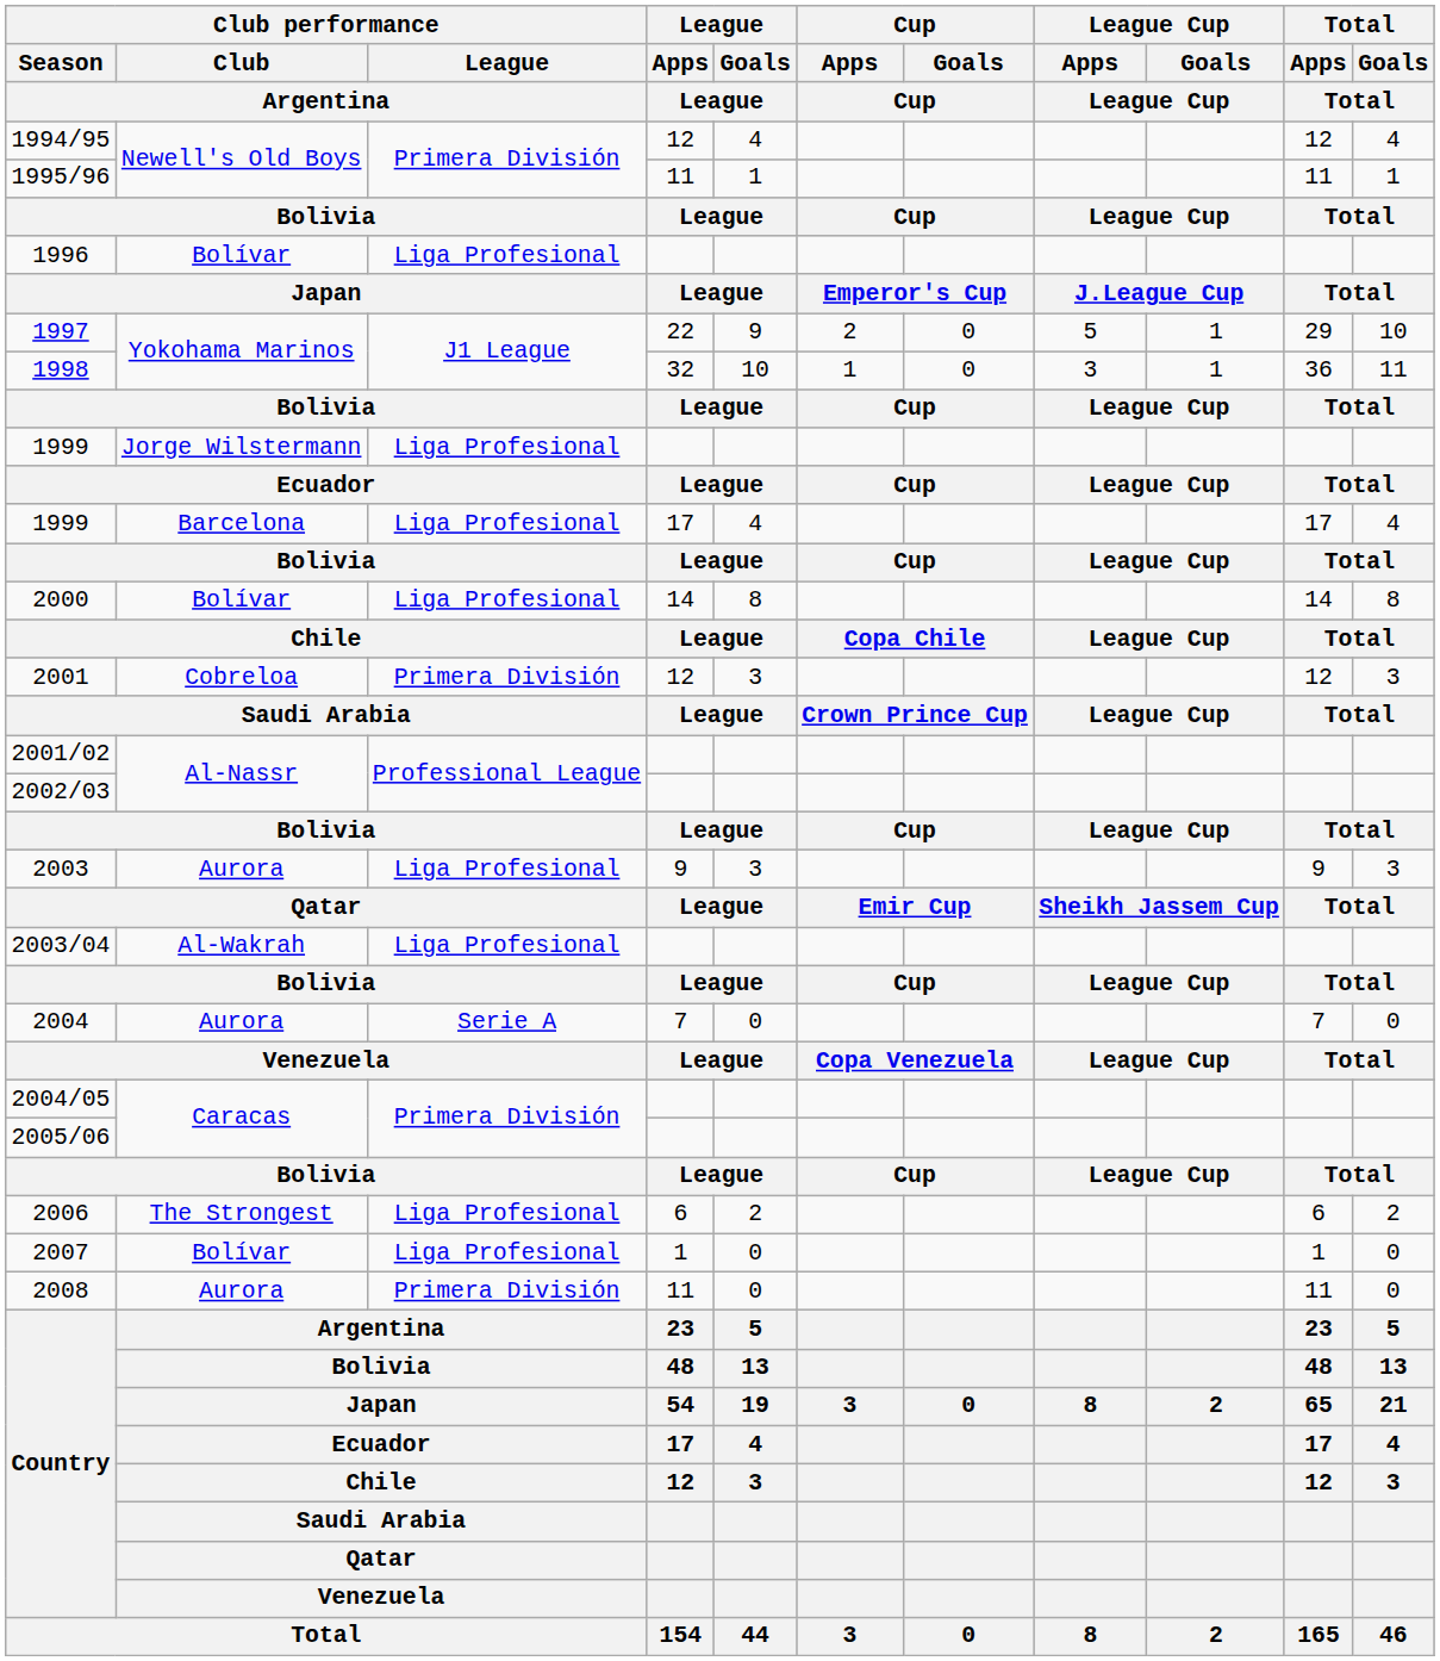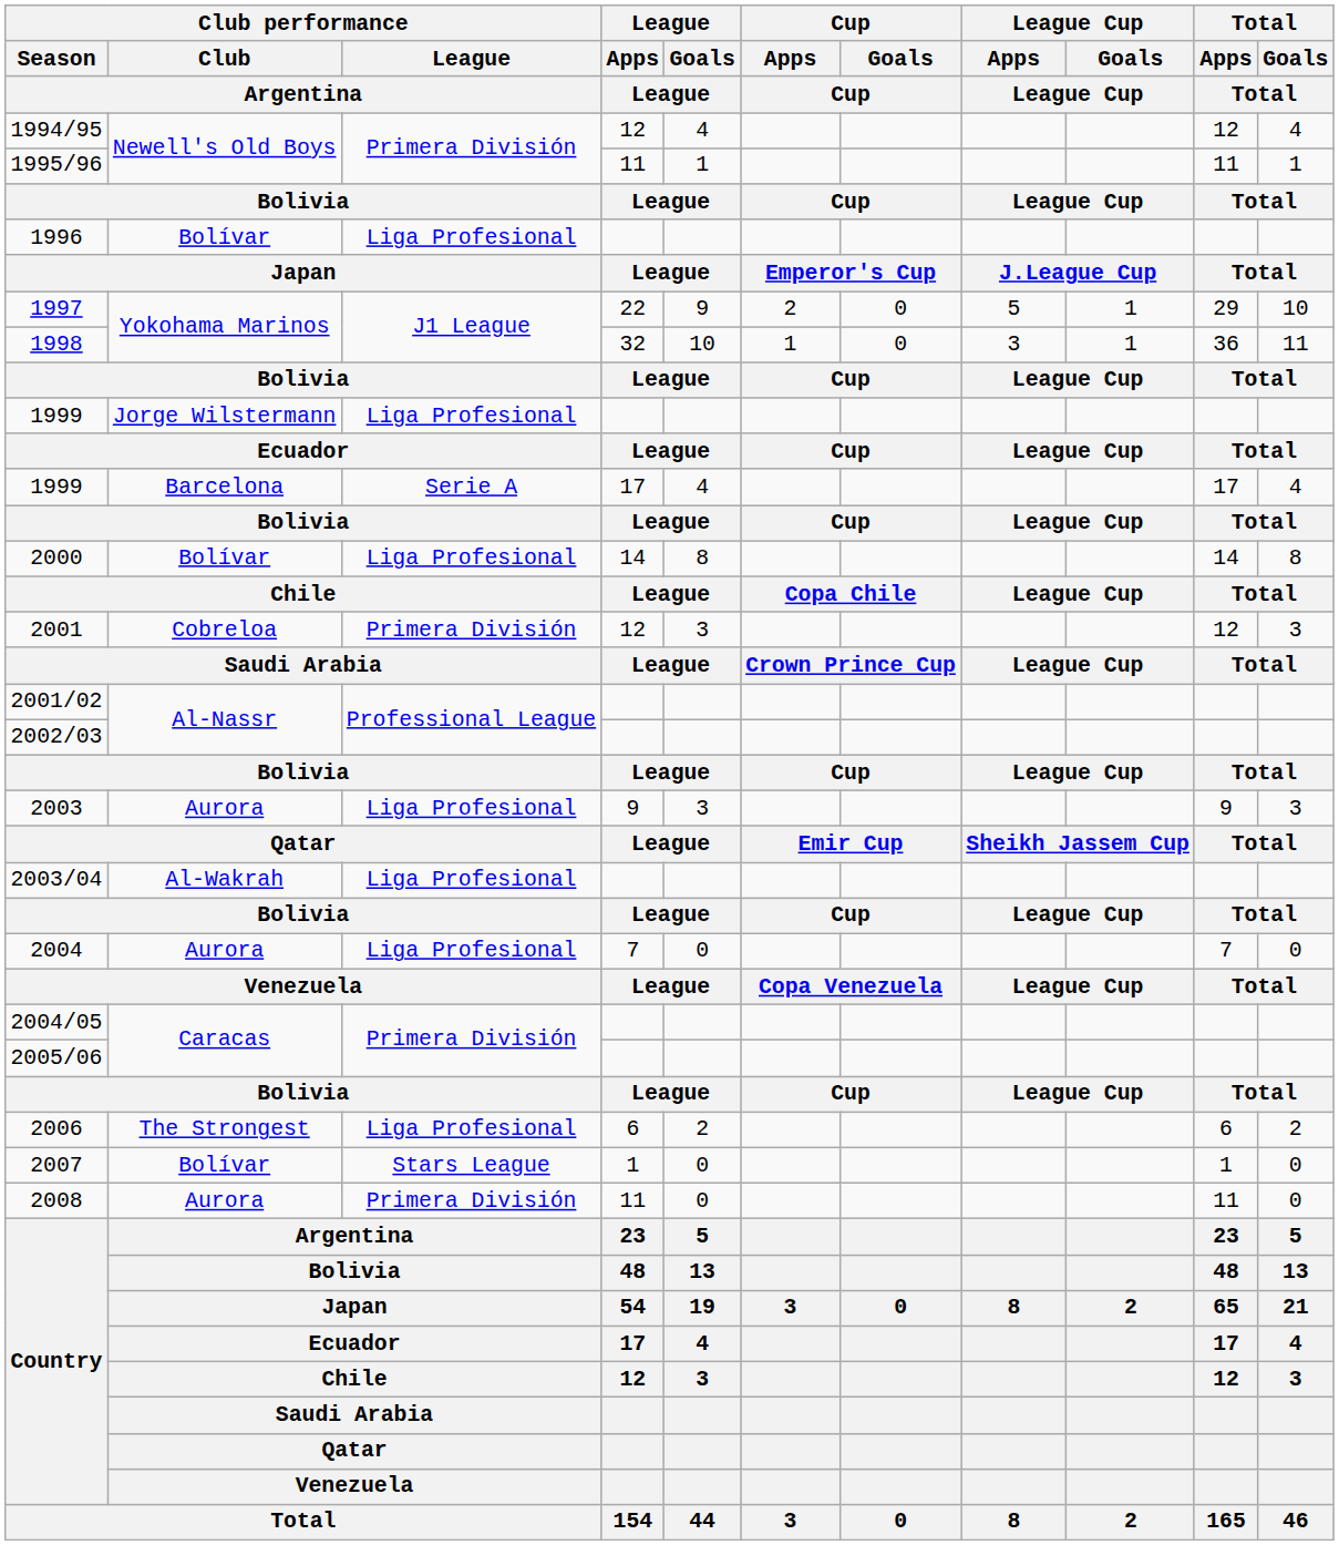 <table class="wikitable" style="text-align:center;">
 <tr>
 <th colspan=3>Club performance</th>
 <th colspan=2>League</th>
 <th colspan=2>Cup</th>
 <th colspan=2>League Cup</th>
 <th colspan=2>Total</th>
 </tr>
 <tr>
 <th>Season</th>
 <th>Club</th>
 <th>League</th>
 <th>Apps</th>
 <th>Goals</th>
 <th>Apps</th>
 <th>Goals</th>
 <th>Apps</th>
 <th>Goals</th>
 <th>Apps</th>
 <th>Goals</th>
 </tr>
 <tr>
 <th colspan=3>Argentina</th>
 <th colspan=2>League</th>
 <th colspan=2>Cup</th>
 <th colspan=2>League Cup</th>
 <th colspan=2>Total</th>
 </tr>
 <tr>
 <td>1994/95</td>
 <td rowspan="2"><a href='#'>Newell's Old Boys</a></td>
 <td rowspan="2"><a href='#'>Primera División</a></td>
 <td>12</td>
 <td>4</td>
 <td></td>
 <td></td>
 <td></td>
 <td></td>
 <td>12</td>
 <td>4</td>
 </tr>
 <tr>
 <td>1995/96</td>
 <td>11</td>
 <td>1</td>
 <td></td>
 <td></td>
 <td></td>
 <td></td>
 <td>11</td>
 <td>1</td>
 </tr>
 <tr>
 <th colspan=3>Bolivia</th>
 <th colspan=2>League</th>
 <th colspan=2>Cup</th>
 <th colspan=2>League Cup</th>
 <th colspan=2>Total</th>
 </tr>
 <tr>
 <td>1996</td>
 <td><a href='#'>Bolívar</a></td>
 <td><a href='#'>Liga Profesional</a></td>
 <td></td>
 <td></td>
 <td></td>
 <td></td>
 <td></td>
 <td></td>
 <td></td>
 <td></td>
 </tr>
 <tr>
 <th colspan=3>Japan</th>
 <th colspan=2>League</th>
 <th colspan=2><a href='#'>Emperor's Cup</a></th>
 <th colspan=2><a href='#'>J.League Cup</a></th>
 <th colspan=2>Total</th>
 </tr>
 <tr>
 <td><a href='#'>1997</a></td>
 <td rowspan="2"><a href='#'>Yokohama Marinos</a></td>
 <td rowspan="2"><a href='#'>J1 League</a></td>
 <td>22</td>
 <td>9</td>
 <td>2</td>
 <td>0</td>
 <td>5</td>
 <td>1</td>
 <td>29</td>
 <td>10</td>
 </tr>
 <tr>
 <td><a href='#'>1998</a></td>
 <td>32</td>
 <td>10</td>
 <td>1</td>
 <td>0</td>
 <td>3</td>
 <td>1</td>
 <td>36</td>
 <td>11</td>
 </tr>
 <tr>
 <th colspan=3>Bolivia</th>
 <th colspan=2>League</th>
 <th colspan=2>Cup</th>
 <th colspan=2>League Cup</th>
 <th colspan=2>Total</th>
 </tr>
 <tr>
 <td>1999</td>
 <td><a href='#'>Jorge Wilstermann</a></td>
 <td><a href='#'>Liga Profesional</a></td>
 <td></td>
 <td></td>
 <td></td>
 <td></td>
 <td></td>
 <td></td>
 <td></td>
 <td></td>
 </tr>
 <tr>
 <th colspan=3>Ecuador</th>
 <th colspan=2>League</th>
 <th colspan=2>Cup</th>
 <th colspan=2>League Cup</th>
 <th colspan=2>Total</th>
 </tr>
 <tr>
 <td>1999</td>
 <td><a href='#'>Barcelona</a></td>
-<td><a href='#'>Liga Profesional</a></td>
+<td><a href='#'>Serie A</a></td>
 <td>17</td>
 <td>4</td>
 <td></td>
 <td></td>
 <td></td>
 <td></td>
 <td>17</td>
 <td>4</td>
 </tr>
 <tr>
 <th colspan=3>Bolivia</th>
 <th colspan=2>League</th>
 <th colspan=2>Cup</th>
 <th colspan=2>League Cup</th>
 <th colspan=2>Total</th>
 </tr>
 <tr>
 <td>2000</td>
 <td><a href='#'>Bolívar</a></td>
 <td><a href='#'>Liga Profesional</a></td>
 <td>14</td>
 <td>8</td>
 <td></td>
 <td></td>
 <td></td>
 <td></td>
 <td>14</td>
 <td>8</td>
 </tr>
 <tr>
 <th colspan=3>Chile</th>
 <th colspan=2>League</th>
 <th colspan=2><a href='#'>Copa Chile</a></th>
 <th colspan=2>League Cup</th>
 <th colspan=2>Total</th>
 </tr>
 <tr>
 <td>2001</td>
 <td><a href='#'>Cobreloa</a></td>
 <td><a href='#'>Primera División</a></td>
 <td>12</td>
 <td>3</td>
 <td></td>
 <td></td>
 <td></td>
 <td></td>
 <td>12</td>
 <td>3</td>
 </tr>
 <tr>
 <th colspan=3>Saudi Arabia</th>
 <th colspan=2>League</th>
 <th colspan=2><a href='#'>Crown Prince Cup</a></th>
 <th colspan=2>League Cup</th>
 <th colspan=2>Total</th>
 </tr>
 <tr>
 <td>2001/02</td>
 <td rowspan="2"><a href='#'>Al-Nassr</a></td>
 <td rowspan="2"><a href='#'>Professional League</a></td>
 <td></td>
 <td></td>
 <td></td>
 <td></td>
 <td></td>
 <td></td>
 <td></td>
 <td></td>
 </tr>
 <tr>
 <td>2002/03</td>
 <td></td>
 <td></td>
 <td></td>
 <td></td>
 <td></td>
 <td></td>
 <td></td>
 <td></td>
 </tr>
 <tr>
 <th colspan=3>Bolivia</th>
 <th colspan=2>League</th>
 <th colspan=2>Cup</th>
 <th colspan=2>League Cup</th>
 <th colspan=2>Total</th>
 </tr>
 <tr>
 <td>2003</td>
 <td><a href='#'>Aurora</a></td>
 <td><a href='#'>Liga Profesional</a></td>
 <td>9</td>
 <td>3</td>
 <td></td>
 <td></td>
 <td></td>
 <td></td>
 <td>9</td>
 <td>3</td>
 </tr>
 <tr>
 <th colspan=3>Qatar</th>
 <th colspan=2>League</th>
 <th colspan=2><a href='#'>Emir Cup</a></th>
 <th colspan=2><a href='#'>Sheikh Jassem Cup</a></th>
 <th colspan=2>Total</th>
 </tr>
 <tr>
 <td>2003/04</td>
 <td><a href='#'>Al-Wakrah</a></td>
 <td><a href='#'>Liga Profesional</a></td>
 <td></td>
 <td></td>
 <td></td>
 <td></td>
 <td></td>
 <td></td>
 <td></td>
 <td></td>
 </tr>
 <tr>
 <th colspan=3>Bolivia</th>
 <th colspan=2>League</th>
 <th colspan=2>Cup</th>
 <th colspan=2>League Cup</th>
 <th colspan=2>Total</th>
 </tr>
 <tr>
 <td>2004</td>
 <td><a href='#'>Aurora</a></td>
-<td><a href='#'>Serie A</a></td>
+<td><a href='#'>Liga Profesional</a></td>
 <td>7</td>
 <td>0</td>
 <td></td>
 <td></td>
 <td></td>
 <td></td>
 <td>7</td>
 <td>0</td>
 </tr>
 <tr>
 <th colspan=3>Venezuela</th>
 <th colspan=2>League</th>
 <th colspan=2><a href='#'>Copa Venezuela</a></th>
 <th colspan=2>League Cup</th>
 <th colspan=2>Total</th>
 </tr>
 <tr>
 <td>2004/05</td>
 <td rowspan="2"><a href='#'>Caracas</a></td>
 <td rowspan="2"><a href='#'>Primera División</a></td>
 <td></td>
 <td></td>
 <td></td>
 <td></td>
 <td></td>
 <td></td>
 <td></td>
 <td></td>
 </tr>
 <tr>
 <td>2005/06</td>
 <td></td>
 <td></td>
 <td></td>
 <td></td>
 <td></td>
 <td></td>
 <td></td>
 <td></td>
 </tr>
 <tr>
 <th colspan=3>Bolivia</th>
 <th colspan=2>League</th>
 <th colspan=2>Cup</th>
 <th colspan=2>League Cup</th>
 <th colspan=2>Total</th>
 </tr>
 <tr>
 <td>2006</td>
 <td><a href='#'>The Strongest</a></td>
 <td><a href='#'>Liga Profesional</a></td>
 <td>6</td>
 <td>2</td>
 <td></td>
 <td></td>
 <td></td>
 <td></td>
 <td>6</td>
 <td>2</td>
 </tr>
 <tr>
 <td>2007</td>
 <td><a href='#'>Bolívar</a></td>
-<td><a href='#'>Liga Profesional</a></td>
+<td><a href='#'>Stars League</a></td>
 <td>1</td>
 <td>0</td>
 <td></td>
 <td></td>
 <td></td>
 <td></td>
 <td>1</td>
 <td>0</td>
 </tr>
 <tr>
 <td>2008</td>
 <td><a href='#'>Aurora</a></td>
 <td><a href='#'>Primera División</a></td>
 <td>11</td>
 <td>0</td>
 <td></td>
 <td></td>
 <td></td>
 <td></td>
 <td>11</td>
 <td>0</td>
 </tr>
 <tr>
 <th rowspan=8>Country</th>
 <th colspan=2>Argentina</th>
 <th>23</th>
 <th>5</th>
 <th></th>
 <th></th>
 <th></th>
 <th></th>
 <th>23</th>
 <th>5</th>
 </tr>
 <tr>
 <th colspan=2>Bolivia</th>
 <th>48</th>
 <th>13</th>
 <th></th>
 <th></th>
 <th></th>
 <th></th>
 <th>48</th>
 <th>13</th>
 </tr>
 <tr>
 <th colspan=2>Japan</th>
 <th>54</th>
 <th>19</th>
 <th>3</th>
 <th>0</th>
 <th>8</th>
 <th>2</th>
 <th>65</th>
 <th>21</th>
 </tr>
 <tr>
 <th colspan=2>Ecuador</th>
 <th>17</th>
 <th>4</th>
 <th></th>
 <th></th>
 <th></th>
 <th></th>
 <th>17</th>
 <th>4</th>
 </tr>
 <tr>
 <th colspan=2>Chile</th>
 <th>12</th>
 <th>3</th>
 <th></th>
 <th></th>
 <th></th>
 <th></th>
 <th>12</th>
 <th>3</th>
 </tr>
 <tr>
 <th colspan=2>Saudi Arabia</th>
 <th></th>
 <th></th>
 <th></th>
 <th></th>
 <th></th>
 <th></th>
 <th></th>
 <th></th>
 </tr>
 <tr>
 <th colspan=2>Qatar</th>
 <th></th>
 <th></th>
 <th></th>
 <th></th>
 <th></th>
 <th></th>
 <th></th>
 <th></th>
 </tr>
 <tr>
 <th colspan=2>Venezuela</th>
 <th></th>
 <th></th>
 <th></th>
 <th></th>
 <th></th>
 <th></th>
 <th></th>
 <th></th>
 </tr>
 <tr>
 <th colspan=3>Total</th>
 <th>154</th>
 <th>44</th>
 <th>3</th>
 <th>0</th>
 <th>8</th>
 <th>2</th>
 <th>165</th>
 <th>46</th>
 </tr>
 </table>
